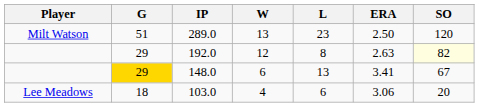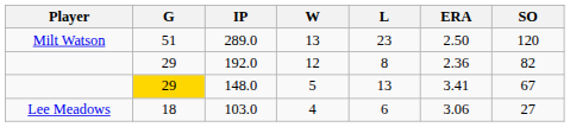 <table class="wikitable sortable">
 <tr>
 <th bgcolor="#DDDDFF" width="16%">Player</th>
 <th bgcolor="#DDDDFF" width="9%">G</th>
 <th bgcolor="#DDDDFF" width="9%">IP</th>
 <th bgcolor="#DDDDFF" width="9%">W</th>
 <th bgcolor="#DDDDFF" width="9%">L</th>
 <th bgcolor="#DDDDFF" width="9%">ERA</th>
 <th bgcolor="#DDDDFF" width="9%">SO</th>
 </tr>
 <tr align="center">
 <td><a href='#'>Milt Watson</a></td>
 <td>51</td>
 <td>289.0</td>
 <td>13</td>
 <td>23</td>
 <td>2.50</td>
 <td>120</td>
 </tr>
 <tr align=center>
 <td></td>
 <td>29</td>
 <td>192.0</td>
 <td>12</td>
 <td>8</td>
-<td>2.63</td>
-<td style="background: lightyellow;">82</td>
+<td>2.36</td>
+<td>82</td>
 </tr>
 <tr align="center">
 <td></td>
 <td style="background: gold;">29</td>
 <td>148.0</td>
-<td>6</td>
+<td>5</td>
 <td>13</td>
 <td>3.41</td>
 <td>67</td>
 </tr>
 <tr align="center">
 <td><a href='#'>Lee Meadows</a></td>
 <td>18</td>
 <td>103.0</td>
 <td>4</td>
 <td>6</td>
 <td>3.06</td>
-<td>20</td>
+<td>27</td>
 </tr>
 </table>
